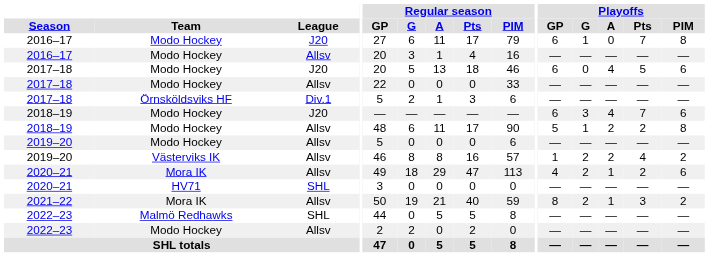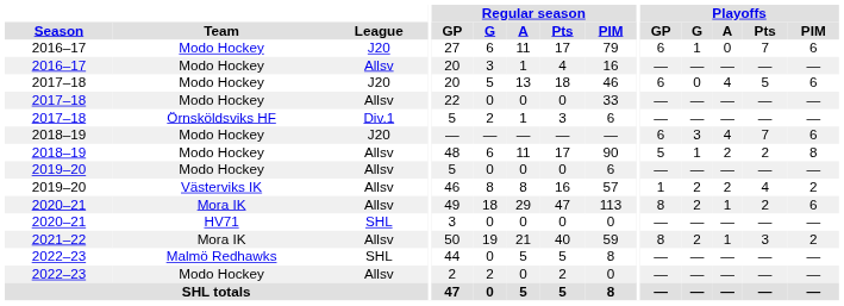 <table border="0" cellpadding="1" cellspacing="0" style="text-align:center; width:60em">
 <tr bgcolor="#e0e0e0">
 <th colspan="3" bgcolor="#ffffff"></th>
 <th rowspan="99" bgcolor="#ffffff"></th>
 <th colspan="5"><a href='#'>Regular season</a></th>
 <th rowspan="99" bgcolor="#ffffff"></th>
 <th colspan="5"><a href='#'>Playoffs</a></th>
 </tr>
 <tr bgcolor="#e0e0e0">
 <th><a href='#'>Season</a></th>
 <th>Team</th>
 <th>League</th>
 <th>GP</th>
 <th><a href='#'>G</a></th>
 <th><a href='#'>A</a></th>
 <th><a href='#'>Pts</a></th>
 <th><a href='#'>PIM</a></th>
 <th>GP</th>
 <th>G</th>
 <th>A</th>
 <th>Pts</th>
 <th>PIM</th>
 </tr>
 <tr>
 <td>2016–17</td>
 <td><a href='#'>Modo Hockey</a></td>
 <td><a href='#'>J20</a></td>
 <td>27</td>
 <td>6</td>
 <td>11</td>
 <td>17</td>
 <td>79</td>
 <td>6</td>
 <td>1</td>
 <td>0</td>
 <td>7</td>
-<td>8</td>
+<td>6</td>
 </tr>
 <tr bgcolor="#f0f0f0">
 <td><a href='#'>2016–17</a></td>
 <td>Modo Hockey</td>
 <td><a href='#'>Allsv</a></td>
 <td>20</td>
 <td>3</td>
 <td>1</td>
 <td>4</td>
 <td>16</td>
 <td>—</td>
 <td>—</td>
 <td>—</td>
 <td>—</td>
 <td>—</td>
 </tr>
 <tr>
 <td>2017–18</td>
 <td>Modo Hockey</td>
 <td>J20</td>
 <td>20</td>
 <td>5</td>
 <td>13</td>
 <td>18</td>
 <td>46</td>
 <td>6</td>
 <td>0</td>
 <td>4</td>
 <td>5</td>
 <td>6</td>
 </tr>
 <tr bgcolor="#f0f0f0">
 <td><a href='#'>2017–18</a></td>
 <td>Modo Hockey</td>
 <td>Allsv</td>
 <td>22</td>
 <td>0</td>
 <td>0</td>
 <td>0</td>
 <td>33</td>
 <td>—</td>
 <td>—</td>
 <td>—</td>
 <td>—</td>
 <td>—</td>
 </tr>
 <tr>
 <td><a href='#'>2017–18</a></td>
 <td><a href='#'>Örnsköldsviks HF</a></td>
 <td><a href='#'>Div.1</a></td>
 <td>5</td>
 <td>2</td>
 <td>1</td>
 <td>3</td>
 <td>6</td>
 <td>—</td>
 <td>—</td>
 <td>—</td>
 <td>—</td>
 <td>—</td>
 </tr>
 <tr bgcolor="#f0f0f0">
 <td>2018–19</td>
 <td>Modo Hockey</td>
 <td>J20</td>
 <td>—</td>
 <td>—</td>
 <td>—</td>
 <td>—</td>
 <td>—</td>
 <td>6</td>
 <td>3</td>
 <td>4</td>
 <td>7</td>
 <td>6</td>
 </tr>
 <tr>
 <td><a href='#'>2018–19</a></td>
 <td>Modo Hockey</td>
 <td>Allsv</td>
 <td>48</td>
 <td>6</td>
 <td>11</td>
 <td>17</td>
 <td>90</td>
 <td>5</td>
 <td>1</td>
 <td>2</td>
 <td>2</td>
 <td>8</td>
 </tr>
 <tr bgcolor="#f0f0f0">
 <td><a href='#'>2019–20</a></td>
 <td>Modo Hockey</td>
 <td>Allsv</td>
 <td>5</td>
 <td>0</td>
 <td>0</td>
 <td>0</td>
 <td>6</td>
 <td>—</td>
 <td>—</td>
 <td>—</td>
 <td>—</td>
 <td>—</td>
 </tr>
 <tr>
 <td>2019–20</td>
 <td><a href='#'>Västerviks IK</a></td>
 <td>Allsv</td>
 <td>46</td>
 <td>8</td>
 <td>8</td>
 <td>16</td>
 <td>57</td>
 <td>1</td>
 <td>2</td>
 <td>2</td>
 <td>4</td>
 <td>2</td>
 </tr>
 <tr bgcolor="#f0f0f0">
 <td><a href='#'>2020–21</a></td>
 <td><a href='#'>Mora IK</a></td>
 <td>Allsv</td>
 <td>49</td>
 <td>18</td>
 <td>29</td>
 <td>47</td>
 <td>113</td>
-<td>4</td>
+<td>8</td>
 <td>2</td>
 <td>1</td>
 <td>2</td>
 <td>6</td>
 </tr>
 <tr>
 <td><a href='#'>2020–21</a></td>
 <td><a href='#'>HV71</a></td>
 <td><a href='#'>SHL</a></td>
 <td>3</td>
 <td>0</td>
 <td>0</td>
 <td>0</td>
 <td>0</td>
 <td>—</td>
 <td>—</td>
 <td>—</td>
 <td>—</td>
 <td>—</td>
 </tr>
 <tr bgcolor="#f0f0f0">
 <td><a href='#'>2021–22</a></td>
 <td>Mora IK</td>
 <td>Allsv</td>
 <td>50</td>
 <td>19</td>
 <td>21</td>
 <td>40</td>
 <td>59</td>
 <td>8</td>
 <td>2</td>
 <td>1</td>
 <td>3</td>
 <td>2</td>
 </tr>
 <tr>
 <td><a href='#'>2022–23</a></td>
 <td><a href='#'>Malmö Redhawks</a></td>
 <td>SHL</td>
 <td>44</td>
 <td>0</td>
 <td>5</td>
 <td>5</td>
 <td>8</td>
 <td>—</td>
 <td>—</td>
 <td>—</td>
 <td>—</td>
 <td>—</td>
 </tr>
 <tr bgcolor="#f0f0f0">
 <td><a href='#'>2022–23</a></td>
 <td>Modo Hockey</td>
 <td>Allsv</td>
 <td>2</td>
 <td>2</td>
 <td>0</td>
 <td>2</td>
 <td>0</td>
 <td>—</td>
 <td>—</td>
 <td>—</td>
 <td>—</td>
 <td>—</td>
 </tr>
 <tr style="background:#e0e0e0;">
 <th colspan="3">SHL totals</th>
 <th>47</th>
 <th>0</th>
 <th>5</th>
 <th>5</th>
 <th>8</th>
 <th>—</th>
 <th>—</th>
 <th>—</th>
 <th>—</th>
 <th>—</th>
 </tr>
 </table>
